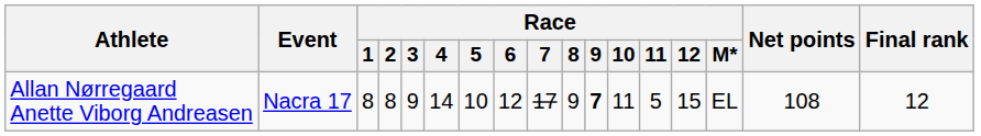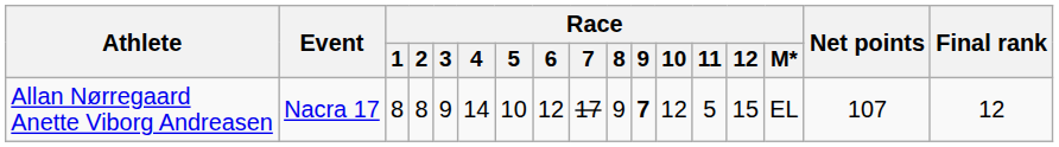 <table class="wikitable" style="font-size:90%">
 <tr>
 <th rowspan="2">Athlete</th>
 <th rowspan="2">Event</th>
 <th colspan=13>Race</th>
 <th rowspan=2>Net points</th>
 <th rowspan=2>Final rank</th>
 </tr>
 <tr style="font-size:95%">
 <th>1</th>
 <th>2</th>
 <th>3</th>
 <th>4</th>
 <th>5</th>
 <th>6</th>
 <th>7</th>
 <th>8</th>
 <th>9</th>
 <th>10</th>
 <th>11</th>
 <th>12</th>
 <th>M*</th>
 </tr>
 <tr align=center>
 <td align=left><a href='#'>Allan Nørregaard</a><br><a href='#'>Anette Viborg Andreasen</a></td>
 <td align=left><a href='#'>Nacra 17</a></td>
 <td>8</td>
 <td>8</td>
 <td>9</td>
 <td>14</td>
 <td>10</td>
 <td>12</td>
 <td><s>17</s></td>
 <td>9</td>
 <td><strong>7</strong></td>
-<td>11</td>
+<td>12</td>
 <td>5</td>
 <td>15</td>
 <td>EL</td>
-<td>108</td>
+<td>107</td>
 <td>12</td>
 </tr>
 </table>
